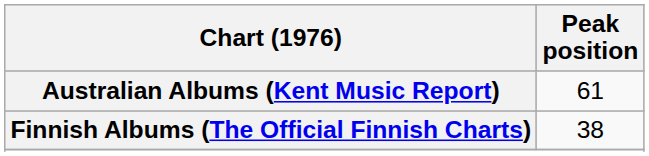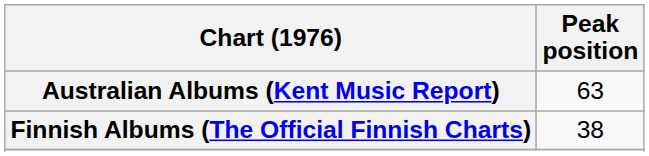 <table class="wikitable sortable plainrowheaders" style="text-align:center">
 <tr>
 <th scope="col">Chart (1976)</th>
 <th scope="col">Peak<br>position</th>
 </tr>
 <tr>
 <th scope="row">Australian Albums (<a href='#'>Kent Music Report</a>)</th>
-<td style="text-align:center">61</td>
+<td style="text-align:center">63</td>
 </tr>
 <tr>
 <th scope="row">Finnish Albums (<a href='#'>The Official Finnish Charts</a>)</th>
 <td align="center">38</td>
 </tr>
 <tr>
 </tr>
 <tr>
 </tr>
 <tr>
 </tr>
 </table>
